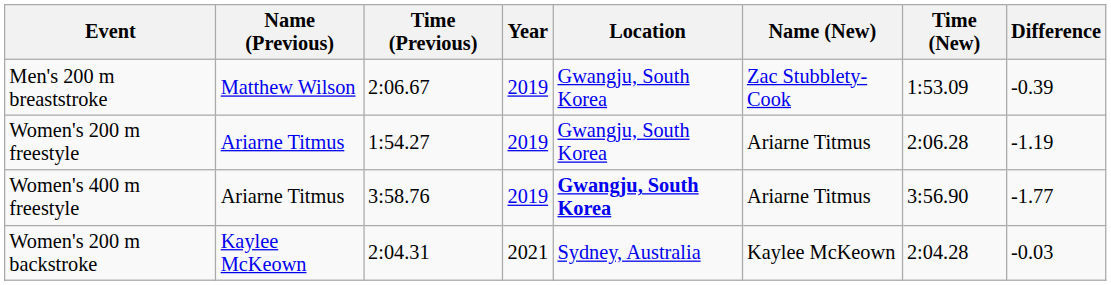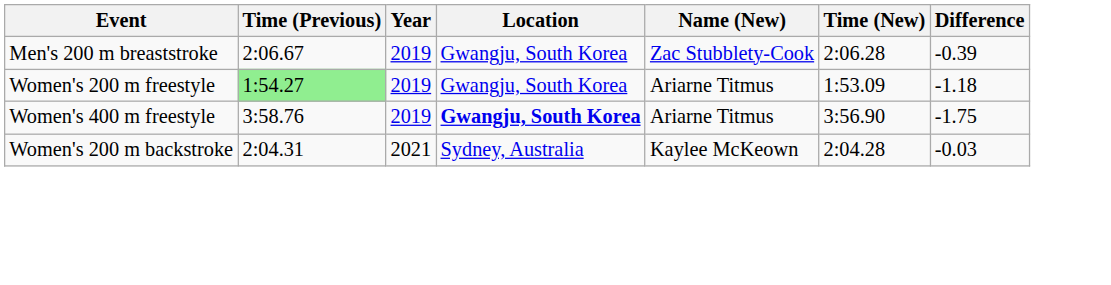 <table class="wikitable">
 <tr>
 <th>Event</th>
-<th>Name (Previous)</th>
 <th>Time (Previous)</th>
 <th>Year</th>
 <th>Location</th>
 <th>Name (New)</th>
 <th>Time (New)</th>
 <th>Difference</th>
 </tr>
 <tr>
 <td>Men's 200 m breaststroke</td>
-<td> <a href='#'>Matthew Wilson</a></td>
 <td>2:06.67</td>
 <td><a href='#'>2019</a></td>
 <td> <a href='#'>Gwangju, South Korea</a></td>
 <td> <a href='#'>Zac Stubblety-Cook</a></td>
-<td>1:53.09</td>
+<td>2:06.28</td>
 <td>-0.39</td>
 </tr>
 <tr>
 <td>Women's 200 m freestyle</td>
-<td> <a href='#'>Ariarne Titmus</a></td>
-<td>1:54.27</td>
+<td style="background: lightgreen;">1:54.27</td>
 <td><a href='#'>2019</a></td>
 <td> <a href='#'>Gwangju, South Korea</a></td>
 <td> Ariarne Titmus</td>
-<td>2:06.28</td>
-<td>-1.19</td>
+<td>1:53.09</td>
+<td>-1.18</td>
 </tr>
 <tr>
 <td>Women's 400 m freestyle</td>
-<td> Ariarne Titmus</td>
 <td>3:58.76</td>
 <td><a href='#'>2019</a></td>
 <td><strong> <a href='#'>Gwangju, South Korea</a></strong></td>
 <td> Ariarne Titmus</td>
 <td>3:56.90</td>
-<td>-1.77</td>
+<td>-1.75</td>
 </tr>
 <tr>
 <td>Women's 200 m backstroke</td>
-<td> <a href='#'>Kaylee McKeown</a></td>
 <td>2:04.31</td>
 <td>2021</td>
 <td> <a href='#'>Sydney, Australia</a></td>
 <td> Kaylee McKeown</td>
 <td>2:04.28</td>
 <td>-0.03</td>
 </tr>
 </table>
